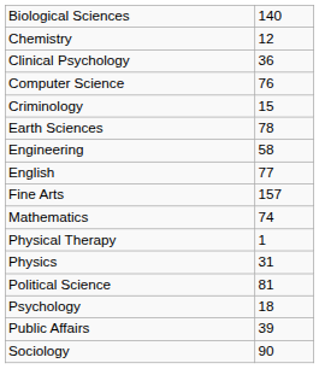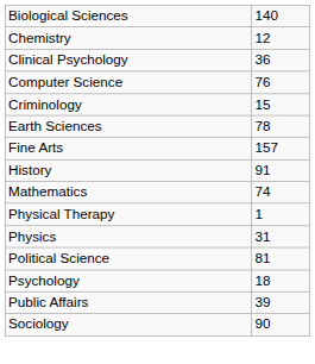 <table class="wikitable floatright" style="width: 22em;">
 <tr>
 <td>Biological Sciences</td>
 <td>140</td>
 </tr>
 <tr>
 <td>Chemistry</td>
 <td>12</td>
 </tr>
 <tr>
 <td>Clinical Psychology</td>
 <td>36</td>
 </tr>
 <tr>
 <td>Computer Science</td>
 <td>76</td>
 </tr>
 <tr>
 <td>Criminology</td>
 <td>15</td>
 </tr>
 <tr>
 <td>Earth Sciences</td>
 <td>78</td>
 </tr>
 <tr>
-<td>Engineering</td>
-<td>58</td>
+<td>Fine Arts</td>
+<td>157</td>
 </tr>
 <tr>
-<td>English</td>
-<td>77</td>
-</tr>
-<tr>
-<td>Fine Arts</td>
-<td>157</td>
+<td>History</td>
+<td>91</td>
 </tr>
 <tr>
 <td>Mathematics</td>
 <td>74</td>
 </tr>
 <tr>
 <td>Physical Therapy</td>
 <td>1</td>
 </tr>
 <tr>
 <td>Physics</td>
 <td>31</td>
 </tr>
 <tr>
 <td>Political Science</td>
 <td>81</td>
 </tr>
 <tr>
 <td>Psychology</td>
 <td>18</td>
 </tr>
 <tr>
 <td>Public Affairs</td>
 <td>39</td>
 </tr>
 <tr>
 <td>Sociology</td>
 <td>90</td>
 </tr>
 </table>
